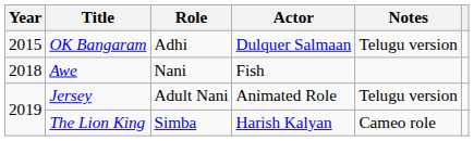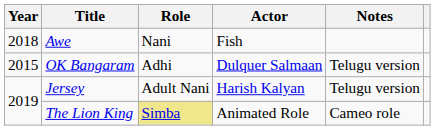 <table class="wikitable sortable plainrowheaders">
 <tr>
 <th scope="col">Year</th>
 <th scope="col">Title</th>
 <th scope="col">Role</th>
 <th scope="col">Actor</th>
 <th scope="col" class="unsortable">Notes</th>
 <th scope="col" class="unsortable"></th>
 </tr>
 <tr>
+<td>2018</td>
+<td><em><a href='#'>Awe</a> </em></td>
+<td>Nani</td>
+<td>Fish</td>
+<td></td>
+<td></td>
+</tr>
+<tr>
 <td>2015</td>
 <td><em><a href='#'>OK Bangaram</a></em></td>
 <td>Adhi</td>
 <td><a href='#'>Dulquer Salmaan</a></td>
 <td>Telugu version</td>
 <td></td>
 </tr>
 <tr>
-<td>2018</td>
-<td><em><a href='#'>Awe</a> </em></td>
-<td>Nani</td>
-<td>Fish</td>
-<td></td>
-<td></td>
-</tr>
-<tr>
 <td rowspan="2">2019</td>
 <td><em><a href='#'>Jersey</a></em></td>
 <td>Adult Nani</td>
-<td>Animated Role</td>
+<td><a href='#'>Harish Kalyan</a></td>
 <td>Telugu version</td>
 <td></td>
 </tr>
 <tr>
 <td><a href='#'><em>The Lion King</em></a></td>
-<td><a href='#'>Simba</a></td>
-<td><a href='#'>Harish Kalyan</a></td>
+<td style="background: khaki;"><a href='#'>Simba</a></td>
+<td>Animated Role</td>
 <td>Cameo role</td>
 <td></td>
 </tr>
 </table>
